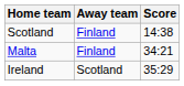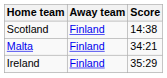 <table class="wikitable">
 <tr>
 <th>Home team</th>
 <th>Away team</th>
 <th>Score</th>
 </tr>
 <tr>
 <td>Scotland</td>
 <td><a href='#'>Finland</a></td>
 <td>14:38</td>
 </tr>
 <tr>
 <td><a href='#'>Malta</a></td>
 <td><a href='#'>Finland</a></td>
 <td>34:21</td>
 </tr>
 <tr>
 <td>Ireland</td>
-<td>Scotland</td>
+<td><a href='#'>Finland</a></td>
 <td>35:29</td>
 </tr>
 </table>
